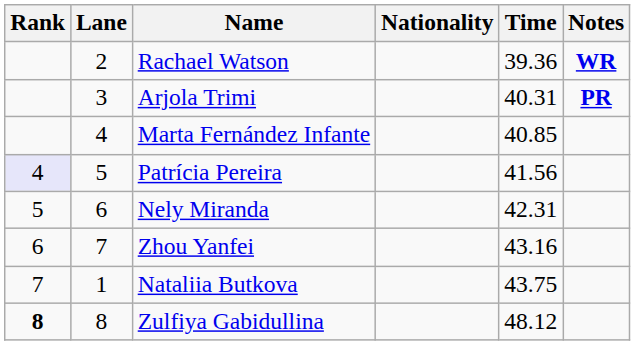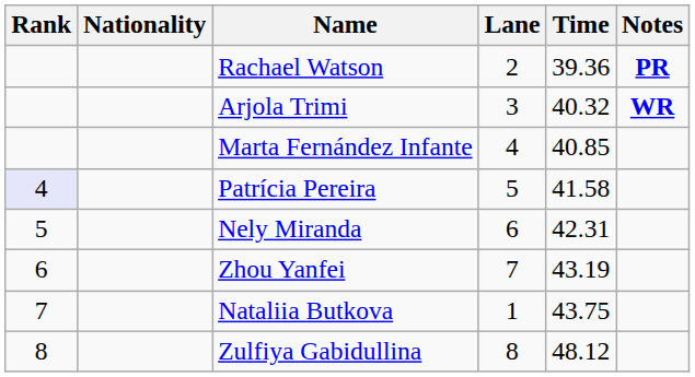 <table class="wikitable sortable" style="text-align:center">
 <tr>
 <th>Rank</th>
+<th>Nationality</th>
+<th>Name</th>
 <th>Lane</th>
-<th>Name</th>
-<th>Nationality</th>
 <th>Time</th>
 <th>Notes</th>
 </tr>
 <tr>
 <td></td>
+<td align=left></td>
+<td align=left><a href='#'>Rachael Watson</a></td>
 <td>2</td>
-<td align=left><a href='#'>Rachael Watson</a></td>
+<td>39.36</td>
+<td><strong><a href='#'>PR</a></strong></td>
+</tr>
+<tr>
+<td></td>
 <td align=left></td>
-<td>39.36</td>
+<td align=left><a href='#'>Arjola Trimi</a></td>
+<td>3</td>
+<td>40.32</td>
 <td><strong><a href='#'>WR</a></strong></td>
 </tr>
 <tr>
 <td></td>
-<td>3</td>
-<td align=left><a href='#'>Arjola Trimi</a></td>
 <td align=left></td>
-<td>40.31</td>
-<td><strong><a href='#'>PR</a></strong></td>
-</tr>
-<tr>
-<td></td>
+<td align=left><a href='#'>Marta Fernández Infante</a></td>
 <td>4</td>
-<td align=left><a href='#'>Marta Fernández Infante</a></td>
-<td align=left></td>
 <td>40.85</td>
 <td></td>
 </tr>
 <tr>
 <td style="background: lavender;">4</td>
+<td align=left></td>
+<td align=left><a href='#'>Patrícia Pereira</a></td>
 <td>5</td>
-<td align=left><a href='#'>Patrícia Pereira</a></td>
-<td align=left></td>
-<td>41.56</td>
+<td>41.58</td>
 <td></td>
 </tr>
 <tr>
 <td>5</td>
+<td align=left></td>
+<td align=left><a href='#'>Nely Miranda</a></td>
 <td>6</td>
-<td align=left><a href='#'>Nely Miranda</a></td>
-<td align=left></td>
 <td>42.31</td>
 <td></td>
 </tr>
 <tr>
 <td>6</td>
+<td align=left></td>
+<td align=left><a href='#'>Zhou Yanfei</a></td>
 <td>7</td>
-<td align=left><a href='#'>Zhou Yanfei</a></td>
-<td align=left></td>
-<td>43.16</td>
+<td>43.19</td>
 <td></td>
 </tr>
 <tr>
 <td>7</td>
+<td align=left></td>
+<td align=left><a href='#'>Nataliia Butkova</a></td>
 <td>1</td>
-<td align=left><a href='#'>Nataliia Butkova</a></td>
-<td align=left></td>
 <td>43.75</td>
 <td></td>
 </tr>
 <tr>
-<td><strong>8</strong></td>
 <td>8</td>
+<td align=left></td>
 <td align=left><a href='#'>Zulfiya Gabidullina</a></td>
-<td align=left></td>
+<td>8</td>
 <td>48.12</td>
 <td></td>
 </tr>
 </table>
